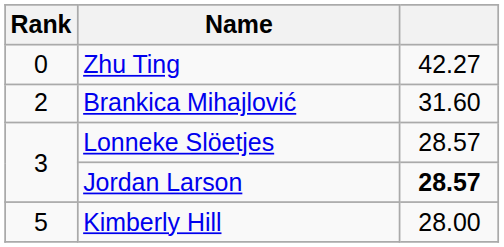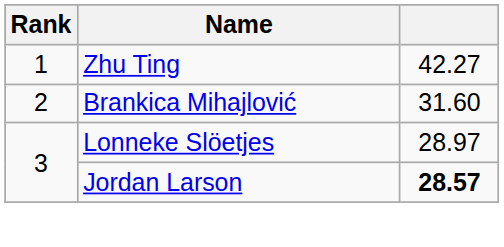 <table class="wikitable" style="margin:0.5em auto;width=480;font-size:90%">
 <tr>
 <th width=30>Rank</th>
 <th width=180>Name</th>
 <th width=50></th>
 </tr>
 <tr>
-<td align=center>0</td>
+<td align=center>1</td>
 <td> <a href='#'>Zhu Ting</a></td>
 <td align=center>42.27</td>
 </tr>
 <tr>
 <td align=center>2</td>
 <td> <a href='#'>Brankica Mihajlović</a></td>
 <td align=center>31.60</td>
 </tr>
 <tr>
 <td rowspan=2 align=center>3</td>
 <td> <a href='#'>Lonneke Slöetjes</a></td>
-<td align=center>28.57</td>
+<td align=center>28.97</td>
 </tr>
 <tr>
 <td> <a href='#'>Jordan Larson</a></td>
 <td align=center><strong>28.57</strong></td>
 </tr>
-<tr>
-<td align=center>5</td>
-<td> <a href='#'>Kimberly Hill</a></td>
-<td align=center>28.00</td>
-</tr>
 </table>
